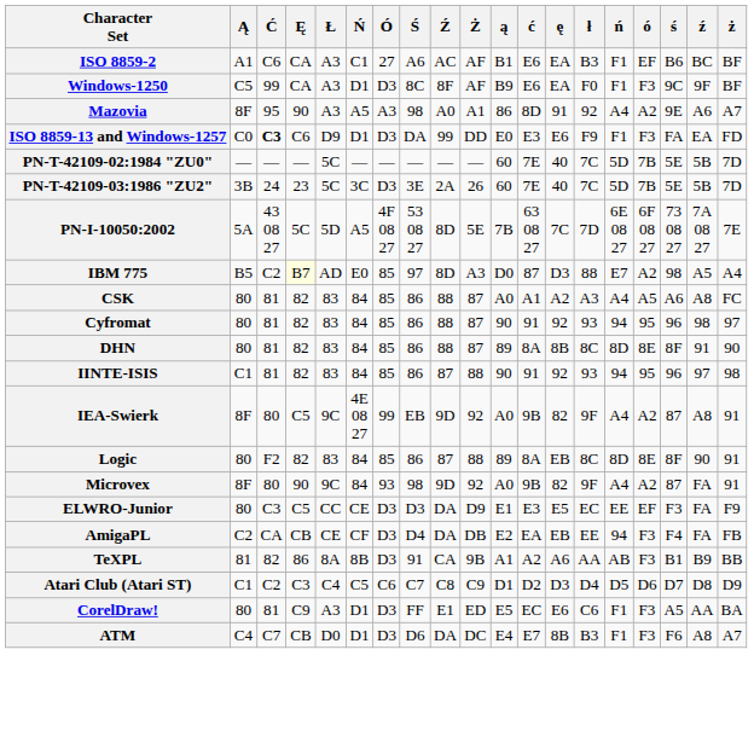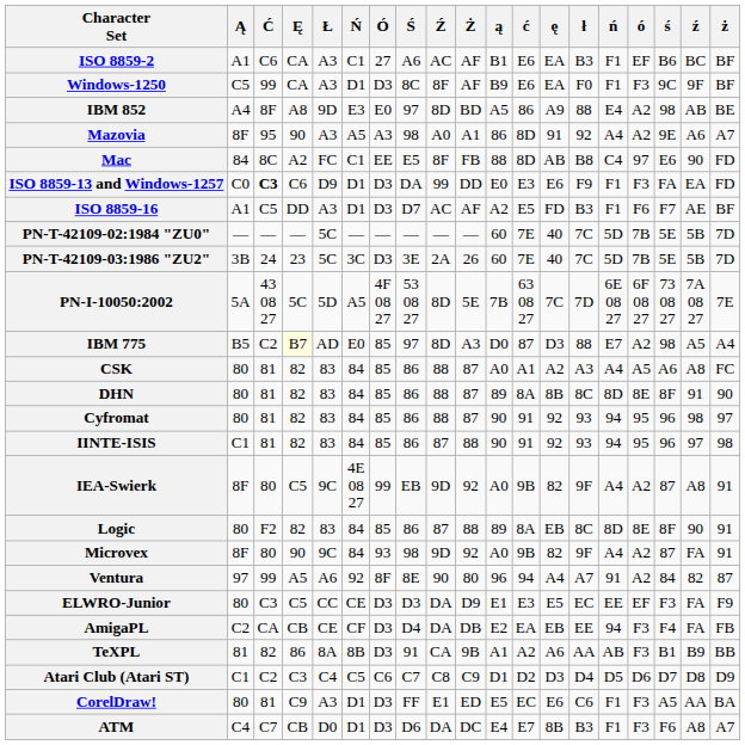 <table style="text-align: center" class="wikitable">
 <tr>
 <th>Character<br>Set</th>
 <th>Ą</th>
 <th>Ć</th>
 <th>Ę</th>
 <th>Ł</th>
 <th>Ń</th>
 <th>Ó</th>
 <th>Ś</th>
 <th>Ź</th>
 <th>Ż</th>
 <th>ą</th>
 <th>ć</th>
 <th>ę</th>
 <th>ł</th>
 <th>ń</th>
 <th>ó</th>
 <th>ś</th>
 <th>ź</th>
 <th>ż</th>
 </tr>
 <tr>
 <th><a href='#'>ISO 8859-2</a></th>
 <td>A1</td>
 <td>C6</td>
 <td>CA</td>
 <td>A3</td>
 <td>C1</td>
 <td>27</td>
 <td>A6</td>
 <td>AC</td>
 <td>AF</td>
 <td>B1</td>
 <td>E6</td>
 <td>EA</td>
 <td>B3</td>
 <td>F1</td>
 <td>EF</td>
 <td>B6</td>
 <td>BC</td>
 <td>BF</td>
 </tr>
 <tr>
 <th><a href='#'>Windows-1250</a></th>
 <td>C5</td>
 <td>99</td>
 <td>CA</td>
 <td>A3</td>
 <td>D1</td>
 <td>D3</td>
 <td>8C</td>
 <td>8F</td>
 <td>AF</td>
 <td>B9</td>
 <td>E6</td>
 <td>EA</td>
 <td>F0</td>
 <td>F1</td>
 <td>F3</td>
 <td>9C</td>
 <td>9F</td>
 <td>BF</td>
 </tr>
 <tr>
+<th>IBM 852</th>
+<td>A4</td>
+<td>8F</td>
+<td>A8</td>
+<td>9D</td>
+<td>E3</td>
+<td>E0</td>
+<td>97</td>
+<td>8D</td>
+<td>BD</td>
+<td>A5</td>
+<td>86</td>
+<td>A9</td>
+<td>88</td>
+<td>E4</td>
+<td>A2</td>
+<td>98</td>
+<td>AB</td>
+<td>BE</td>
+</tr>
+<tr>
 <th><a href='#'>Mazovia</a></th>
 <td>8F</td>
 <td>95</td>
 <td>90</td>
 <td>A3</td>
 <td>A5</td>
 <td>A3</td>
 <td>98</td>
 <td>A0</td>
 <td>A1</td>
 <td>86</td>
 <td>8D</td>
 <td>91</td>
 <td>92</td>
 <td>A4</td>
 <td>A2</td>
 <td>9E</td>
 <td>A6</td>
 <td>A7</td>
 </tr>
 <tr>
+<th><a href='#'>Mac</a></th>
+<td>84</td>
+<td>8C</td>
+<td>A2</td>
+<td>FC</td>
+<td>C1</td>
+<td>EE</td>
+<td>E5</td>
+<td>8F</td>
+<td>FB</td>
+<td>88</td>
+<td>8D</td>
+<td>AB</td>
+<td>B8</td>
+<td>C4</td>
+<td>97</td>
+<td>E6</td>
+<td>90</td>
+<td>FD</td>
+</tr>
+<tr>
 <th><a href='#'>ISO 8859-13</a> and <a href='#'>Windows-1257</a></th>
 <td>C0</td>
 <td><strong>C3</strong></td>
 <td>C6</td>
 <td>D9</td>
 <td>D1</td>
 <td>D3</td>
 <td>DA</td>
 <td>99</td>
 <td>DD</td>
 <td>E0</td>
 <td>E3</td>
 <td>E6</td>
 <td>F9</td>
 <td>F1</td>
 <td>F3</td>
 <td>FA</td>
 <td>EA</td>
 <td>FD</td>
+</tr>
+<tr>
+<th><a href='#'>ISO 8859-16</a></th>
+<td>A1</td>
+<td>C5</td>
+<td>DD</td>
+<td>A3</td>
+<td>D1</td>
+<td>D3</td>
+<td>D7</td>
+<td>AC</td>
+<td>AF</td>
+<td>A2</td>
+<td>E5</td>
+<td>FD</td>
+<td>B3</td>
+<td>F1</td>
+<td>F6</td>
+<td>F7</td>
+<td>AE</td>
+<td>BF</td>
 </tr>
 <tr>
 <th>PN-T-42109-02:1984 "ZU0"</th>
 <td>—</td>
 <td>—</td>
 <td>—</td>
 <td>5C</td>
 <td>—</td>
 <td>—</td>
 <td>—</td>
 <td>—</td>
 <td>—</td>
 <td>60</td>
 <td>7E</td>
 <td>40</td>
 <td>7C</td>
 <td>5D</td>
 <td>7B</td>
 <td>5E</td>
 <td>5B</td>
 <td>7D</td>
 </tr>
 <tr>
 <th>PN-T-42109-03:1986 "ZU2"</th>
 <td>3B</td>
 <td>24</td>
 <td>23</td>
 <td>5C</td>
 <td>3C</td>
 <td>D3</td>
 <td>3E</td>
 <td>2A</td>
 <td>26</td>
 <td>60</td>
 <td>7E</td>
 <td>40</td>
 <td>7C</td>
 <td>5D</td>
 <td>7B</td>
 <td>5E</td>
 <td>5B</td>
 <td>7D</td>
 </tr>
 <tr>
 <th>PN-I-10050:2002</th>
 <td>5A</td>
 <td>43<br>08<br>27</td>
 <td>5C</td>
 <td>5D</td>
 <td>A5</td>
 <td>4F<br>08<br>27</td>
 <td>53<br>08<br>27</td>
 <td>8D</td>
 <td>5E</td>
 <td>7B</td>
 <td>63<br>08<br>27</td>
 <td>7C</td>
 <td>7D</td>
 <td>6E<br>08<br>27</td>
 <td>6F<br>08<br>27</td>
 <td>73<br>08<br>27</td>
 <td>7A<br>08<br>27</td>
 <td>7E</td>
 </tr>
 <tr>
 <th>IBM 775</th>
 <td>B5</td>
 <td>C2</td>
 <td style="background: lightyellow;">B7</td>
 <td>AD</td>
 <td>E0</td>
 <td>85</td>
 <td>97</td>
 <td>8D</td>
 <td>A3</td>
 <td>D0</td>
 <td>87</td>
 <td>D3</td>
 <td>88</td>
 <td>E7</td>
 <td>A2</td>
 <td>98</td>
 <td>A5</td>
 <td>A4</td>
 </tr>
 <tr>
 <th>CSK</th>
 <td>80</td>
 <td>81</td>
 <td>82</td>
 <td>83</td>
 <td>84</td>
 <td>85</td>
 <td>86</td>
 <td>88</td>
 <td>87</td>
 <td>A0</td>
 <td>A1</td>
 <td>A2</td>
 <td>A3</td>
 <td>A4</td>
 <td>A5</td>
 <td>A6</td>
 <td>A8</td>
 <td>FC</td>
 </tr>
 <tr>
+<th>DHN</th>
+<td>80</td>
+<td>81</td>
+<td>82</td>
+<td>83</td>
+<td>84</td>
+<td>85</td>
+<td>86</td>
+<td>88</td>
+<td>87</td>
+<td>89</td>
+<td>8A</td>
+<td>8B</td>
+<td>8C</td>
+<td>8D</td>
+<td>8E</td>
+<td>8F</td>
+<td>91</td>
+<td>90</td>
+</tr>
+<tr>
 <th>Cyfromat</th>
 <td>80</td>
 <td>81</td>
 <td>82</td>
 <td>83</td>
 <td>84</td>
 <td>85</td>
 <td>86</td>
 <td>88</td>
 <td>87</td>
 <td>90</td>
 <td>91</td>
 <td>92</td>
 <td>93</td>
 <td>94</td>
 <td>95</td>
 <td>96</td>
 <td>98</td>
 <td>97</td>
-</tr>
-<tr>
-<th>DHN</th>
-<td>80</td>
-<td>81</td>
-<td>82</td>
-<td>83</td>
-<td>84</td>
-<td>85</td>
-<td>86</td>
-<td>88</td>
-<td>87</td>
-<td>89</td>
-<td>8A</td>
-<td>8B</td>
-<td>8C</td>
-<td>8D</td>
-<td>8E</td>
-<td>8F</td>
-<td>91</td>
-<td>90</td>
 </tr>
 <tr>
 <th>IINTE-ISIS</th>
 <td>C1</td>
 <td>81</td>
 <td>82</td>
 <td>83</td>
 <td>84</td>
 <td>85</td>
 <td>86</td>
 <td>87</td>
 <td>88</td>
 <td>90</td>
 <td>91</td>
 <td>92</td>
 <td>93</td>
 <td>94</td>
 <td>95</td>
 <td>96</td>
 <td>97</td>
 <td>98</td>
 </tr>
 <tr>
 <th>IEA-Swierk</th>
 <td>8F</td>
 <td>80</td>
 <td>C5</td>
 <td>9C</td>
 <td>4E<br>08<br>27</td>
 <td>99</td>
 <td>EB</td>
 <td>9D</td>
 <td>92</td>
 <td>A0</td>
 <td>9B</td>
 <td>82</td>
 <td>9F</td>
 <td>A4</td>
 <td>A2</td>
 <td>87</td>
 <td>A8</td>
 <td>91</td>
 </tr>
 <tr>
 <th>Logic</th>
 <td>80</td>
 <td>F2</td>
 <td>82</td>
 <td>83</td>
 <td>84</td>
 <td>85</td>
 <td>86</td>
 <td>87</td>
 <td>88</td>
 <td>89</td>
 <td>8A</td>
 <td>EB</td>
 <td>8C</td>
 <td>8D</td>
 <td>8E</td>
 <td>8F</td>
 <td>90</td>
 <td>91</td>
 </tr>
 <tr>
 <th>Microvex</th>
 <td>8F</td>
 <td>80</td>
 <td>90</td>
 <td>9C</td>
 <td>84</td>
 <td>93</td>
 <td>98</td>
 <td>9D</td>
 <td>92</td>
 <td>A0</td>
 <td>9B</td>
 <td>82</td>
 <td>9F</td>
 <td>A4</td>
 <td>A2</td>
 <td>87</td>
 <td>FA</td>
 <td>91</td>
+</tr>
+<tr>
+<th>Ventura</th>
+<td>97</td>
+<td>99</td>
+<td>A5</td>
+<td>A6</td>
+<td>92</td>
+<td>8F</td>
+<td>8E</td>
+<td>90</td>
+<td>80</td>
+<td>96</td>
+<td>94</td>
+<td>A4</td>
+<td>A7</td>
+<td>91</td>
+<td>A2</td>
+<td>84</td>
+<td>82</td>
+<td>87</td>
 </tr>
 <tr>
 <th>ELWRO-Junior</th>
 <td>80</td>
 <td>C3</td>
 <td>C5</td>
 <td>CC</td>
 <td>CE</td>
 <td>D3</td>
 <td>D3</td>
 <td>DA</td>
 <td>D9</td>
 <td>E1</td>
 <td>E3</td>
 <td>E5</td>
 <td>EC</td>
 <td>EE</td>
 <td>EF</td>
 <td>F3</td>
 <td>FA</td>
 <td>F9</td>
 </tr>
 <tr>
 <th>AmigaPL</th>
 <td>C2</td>
 <td>CA</td>
 <td>CB</td>
 <td>CE</td>
 <td>CF</td>
 <td>D3</td>
 <td>D4</td>
 <td>DA</td>
 <td>DB</td>
 <td>E2</td>
 <td>EA</td>
 <td>EB</td>
 <td>EE</td>
 <td>94</td>
 <td>F3</td>
 <td>F4</td>
 <td>FA</td>
 <td>FB</td>
 </tr>
 <tr>
 <th>TeXPL</th>
 <td>81</td>
 <td>82</td>
 <td>86</td>
 <td>8A</td>
 <td>8B</td>
 <td>D3</td>
 <td>91</td>
 <td>CA</td>
 <td>9B</td>
 <td>A1</td>
 <td>A2</td>
 <td>A6</td>
 <td>AA</td>
 <td>AB</td>
 <td>F3</td>
 <td>B1</td>
 <td>B9</td>
 <td>BB</td>
 </tr>
 <tr>
 <th>Atari Club (Atari ST)</th>
 <td>C1</td>
 <td>C2</td>
 <td>C3</td>
 <td>C4</td>
 <td>C5</td>
 <td>C6</td>
 <td>C7</td>
 <td>C8</td>
 <td>C9</td>
 <td>D1</td>
 <td>D2</td>
 <td>D3</td>
 <td>D4</td>
 <td>D5</td>
 <td>D6</td>
 <td>D7</td>
 <td>D8</td>
 <td>D9</td>
 </tr>
 <tr>
 <th><a href='#'>CorelDraw!</a></th>
 <td>80</td>
 <td>81</td>
 <td>C9</td>
 <td>A3</td>
 <td>D1</td>
 <td>D3</td>
 <td>FF</td>
 <td>E1</td>
 <td>ED</td>
 <td>E5</td>
 <td>EC</td>
 <td>E6</td>
 <td>C6</td>
 <td>F1</td>
 <td>F3</td>
 <td>A5</td>
 <td>AA</td>
 <td>BA</td>
 </tr>
 <tr>
 <th>ATM</th>
 <td>C4</td>
 <td>C7</td>
 <td>CB</td>
 <td>D0</td>
 <td>D1</td>
 <td>D3</td>
 <td>D6</td>
 <td>DA</td>
 <td>DC</td>
 <td>E4</td>
 <td>E7</td>
 <td>8B</td>
 <td>B3</td>
 <td>F1</td>
 <td>F3</td>
 <td>F6</td>
 <td>A8</td>
 <td>A7</td>
 </tr>
 </table>
